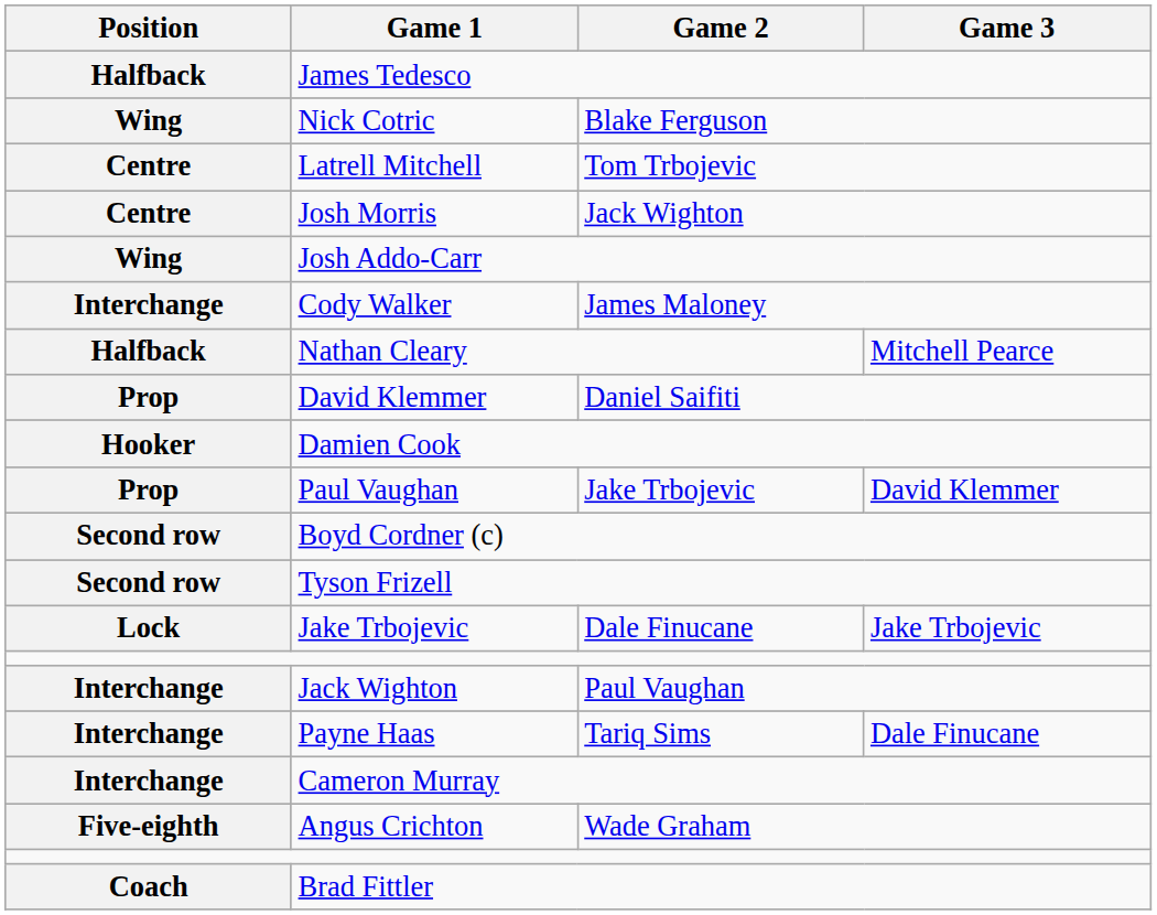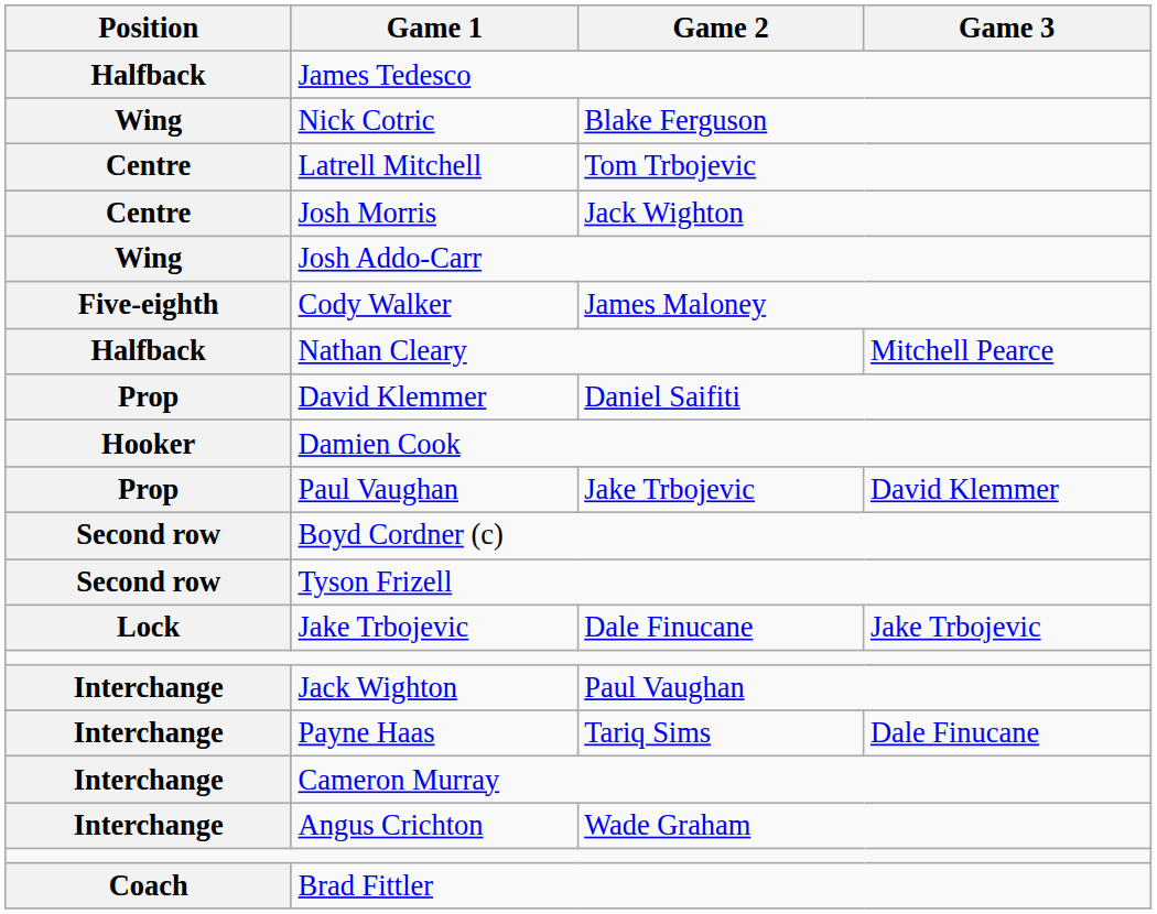 <table class="wikitable">
 <tr>
 <th style="width:150px;">Position</th>
 <th style="width:150px;">Game 1</th>
 <th style="width:150px;">Game 2</th>
 <th style="width:150px;">Game 3</th>
 </tr>
 <tr>
 <th>Halfback</th>
 <td colspan="3"><small></small> <a href='#'>James Tedesco</a></td>
 </tr>
 <tr>
 <th>Wing</th>
 <td> <a href='#'>Nick Cotric</a></td>
 <td colspan="2"> <a href='#'>Blake Ferguson</a></td>
 </tr>
 <tr>
 <th>Centre</th>
 <td> <a href='#'>Latrell Mitchell</a></td>
 <td colspan="2"> <a href='#'>Tom Trbojevic</a></td>
 </tr>
 <tr>
 <th>Centre</th>
 <td> <a href='#'>Josh Morris</a></td>
 <td colspan="2"> <a href='#'>Jack Wighton</a></td>
 </tr>
 <tr>
 <th>Wing</th>
 <td colspan="3"><small></small> <a href='#'>Josh Addo-Carr</a></td>
 </tr>
 <tr>
-<th>Interchange</th>
+<th>Five-eighth</th>
 <td> <a href='#'>Cody Walker</a></td>
 <td colspan="2"> <a href='#'>James Maloney</a></td>
 </tr>
 <tr>
 <th>Halfback</th>
 <td colspan="2"> <a href='#'>Nathan Cleary</a></td>
 <td> <a href='#'>Mitchell Pearce</a></td>
 </tr>
 <tr>
 <th>Prop</th>
 <td> <a href='#'>David Klemmer</a></td>
 <td colspan="2"> <a href='#'>Daniel Saifiti</a></td>
 </tr>
 <tr>
 <th>Hooker</th>
 <td colspan="3"> <a href='#'>Damien Cook</a></td>
 </tr>
 <tr>
 <th>Prop</th>
 <td> <a href='#'>Paul Vaughan</a></td>
 <td> <a href='#'>Jake Trbojevic</a></td>
 <td> <a href='#'>David Klemmer</a></td>
 </tr>
 <tr>
 <th>Second row</th>
 <td colspan="3"> <a href='#'>Boyd Cordner</a> (c)</td>
 </tr>
 <tr>
 <th>Second row</th>
 <td colspan="3"> <a href='#'>Tyson Frizell</a></td>
 </tr>
 <tr>
 <th>Lock</th>
 <td colspan="1"> <a href='#'>Jake Trbojevic</a></td>
 <td> <a href='#'>Dale Finucane</a></td>
 <td> <a href='#'>Jake Trbojevic</a></td>
 </tr>
 <tr>
 <td colspan="4"></td>
 </tr>
 <tr>
 <th>Interchange</th>
 <td> <a href='#'>Jack Wighton</a></td>
 <td colspan="2"> <a href='#'>Paul Vaughan</a></td>
 </tr>
 <tr>
 <th>Interchange</th>
 <td> <a href='#'>Payne Haas</a></td>
 <td> <a href='#'>Tariq Sims</a></td>
 <td> <a href='#'>Dale Finucane</a></td>
 </tr>
 <tr>
 <th>Interchange</th>
 <td colspan="3"> <a href='#'>Cameron Murray</a></td>
 </tr>
 <tr>
-<th>Five-eighth</th>
+<th>Interchange</th>
 <td colspan="1"> <a href='#'>Angus Crichton</a></td>
 <td colspan="2"> <a href='#'>Wade Graham</a></td>
 </tr>
 <tr>
 <td colspan="4"></td>
 </tr>
 <tr>
 <th>Coach</th>
 <td colspan="3"> <a href='#'>Brad Fittler</a></td>
 </tr>
 </table>
